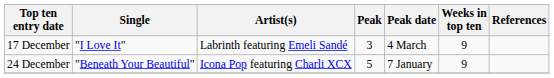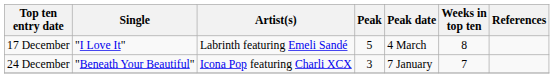 <table class="wikitable sortable">
 <tr>
 <th>Top ten<br>entry date</th>
 <th>Single</th>
 <th>Artist(s)</th>
 <th data-sort-type="number">Peak</th>
 <th>Peak date</th>
 <th data-sort-type="number">Weeks in<br>top ten</th>
 <th>References</th>
 </tr>
 <tr>
 <td>17 December</td>
 <td>"<a href='#'>I Love It</a>"</td>
 <td>Labrinth featuring <a href='#'>Emeli Sandé</a></td>
-<td style="text-align:center;">3</td>
+<td style="text-align:center;">5</td>
 <td>4 March</td>
-<td style="text-align:center;">9</td>
+<td style="text-align:center;">8</td>
 <td style="text-align:center;"></td>
 </tr>
 <tr>
 <td>24 December</td>
 <td>"<a href='#'>Beneath Your Beautiful</a>"</td>
 <td><a href='#'>Icona Pop</a> featuring <a href='#'>Charli XCX</a></td>
-<td style="text-align:center;">5</td>
+<td style="text-align:center;">3</td>
 <td>7 January</td>
-<td style="text-align:center;">9</td>
+<td style="text-align:center;">7</td>
 <td style="text-align:center;"></td>
 </tr>
 <tr>
 </tr>
 </table>
